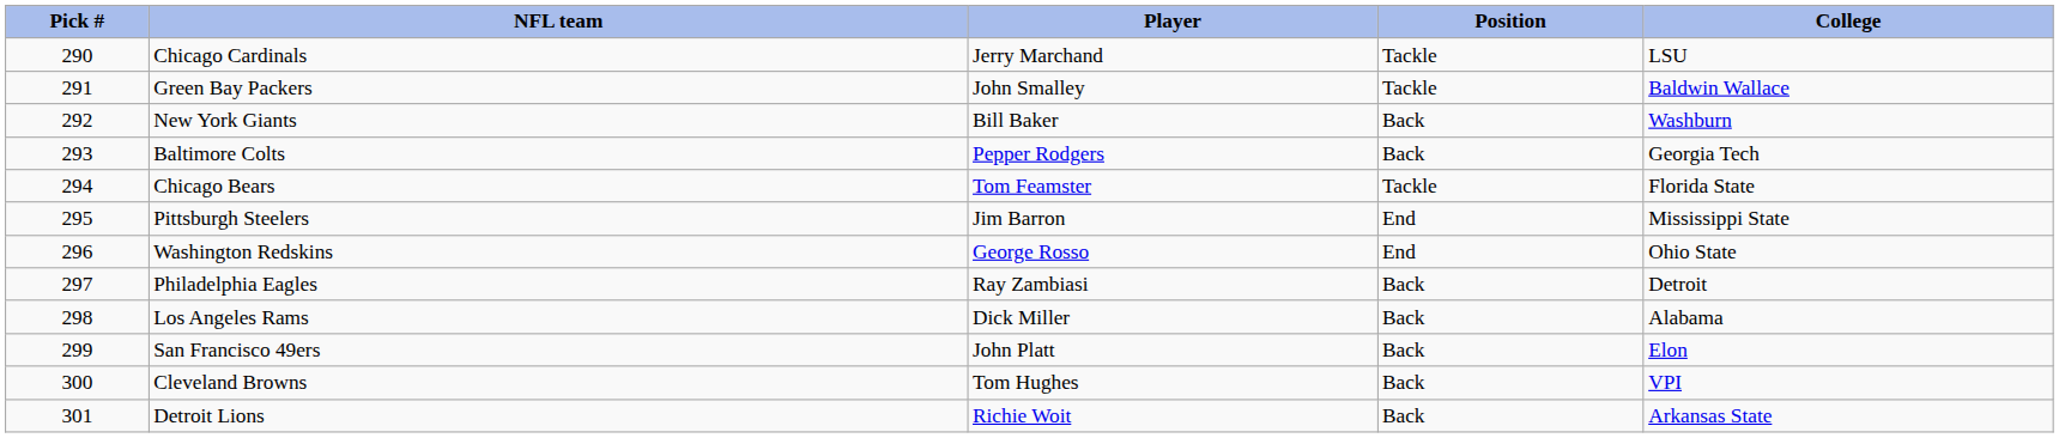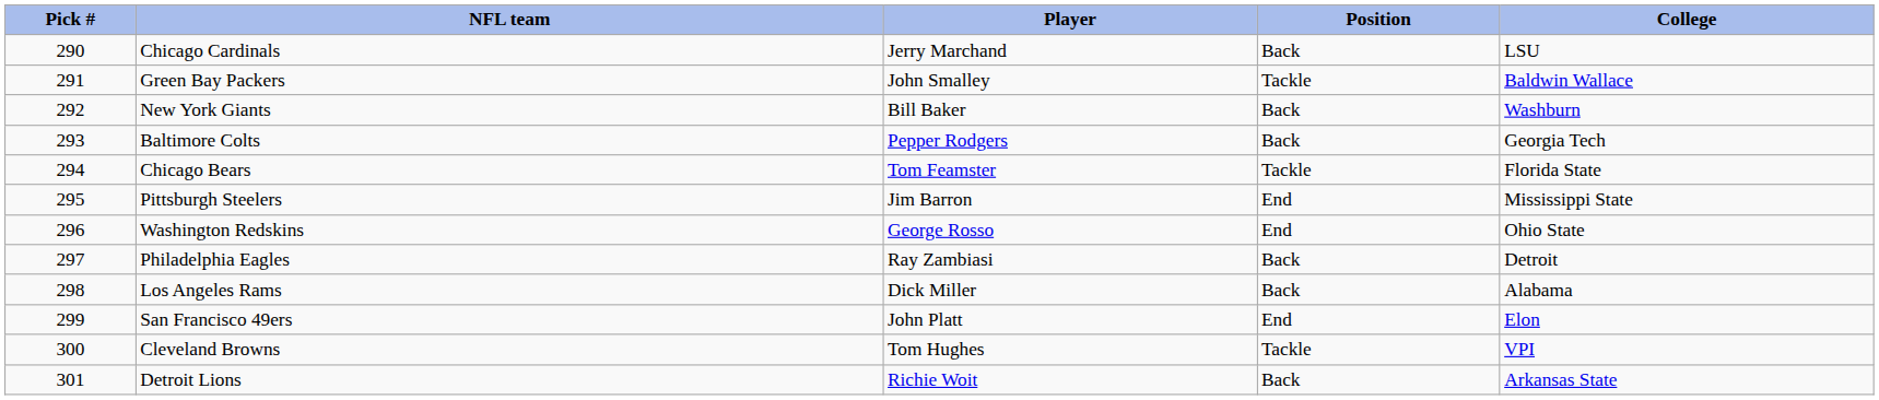 <table class="wikitable sortable sortable" style="width: 100%">
 <tr>
 <th style="background:#a8bdec; width:7%;">Pick #</th>
 <th style="width:40%; background:#a8bdec;">NFL team</th>
 <th style="width:20%; background:#a8bdec;">Player</th>
 <th style="width:13%; background:#a8bdec;">Position</th>
 <th style="background:#A8BDEC;">College</th>
 </tr>
 <tr>
 <td align=center>290</td>
 <td>Chicago Cardinals</td>
 <td>Jerry Marchand</td>
-<td>Tackle</td>
+<td>Back</td>
 <td>LSU</td>
 </tr>
 <tr>
 <td align=center>291</td>
 <td>Green Bay Packers</td>
 <td>John Smalley</td>
 <td>Tackle</td>
 <td><a href='#'>Baldwin Wallace</a></td>
 </tr>
 <tr>
 <td align=center>292</td>
 <td>New York Giants</td>
 <td>Bill Baker</td>
 <td>Back</td>
 <td><a href='#'>Washburn</a></td>
 </tr>
 <tr>
 <td align=center>293</td>
 <td>Baltimore Colts</td>
 <td><a href='#'>Pepper Rodgers</a></td>
 <td>Back</td>
 <td>Georgia Tech</td>
 </tr>
 <tr>
 <td align=center>294</td>
 <td>Chicago Bears</td>
 <td><a href='#'>Tom Feamster</a></td>
 <td>Tackle</td>
 <td>Florida State</td>
 </tr>
 <tr>
 <td align=center>295</td>
 <td>Pittsburgh Steelers</td>
 <td>Jim Barron</td>
 <td>End</td>
 <td>Mississippi State</td>
 </tr>
 <tr>
 <td align=center>296</td>
 <td>Washington Redskins</td>
 <td><a href='#'>George Rosso</a></td>
 <td>End</td>
 <td>Ohio State</td>
 </tr>
 <tr>
 <td align=center>297</td>
 <td>Philadelphia Eagles</td>
 <td>Ray Zambiasi</td>
 <td>Back</td>
 <td>Detroit</td>
 </tr>
 <tr>
 <td align=center>298</td>
 <td>Los Angeles Rams</td>
 <td>Dick Miller</td>
 <td>Back</td>
 <td>Alabama</td>
 </tr>
 <tr>
 <td align=center>299</td>
 <td>San Francisco 49ers</td>
 <td>John Platt</td>
-<td>Back</td>
+<td>End</td>
 <td><a href='#'>Elon</a></td>
 </tr>
 <tr>
 <td align=center>300</td>
 <td>Cleveland Browns</td>
 <td>Tom Hughes</td>
-<td>Back</td>
+<td>Tackle</td>
 <td><a href='#'>VPI</a></td>
 </tr>
 <tr>
 <td align=center>301</td>
 <td>Detroit Lions</td>
 <td><a href='#'>Richie Woit</a></td>
 <td>Back</td>
 <td><a href='#'>Arkansas State</a></td>
 </tr>
 </table>
